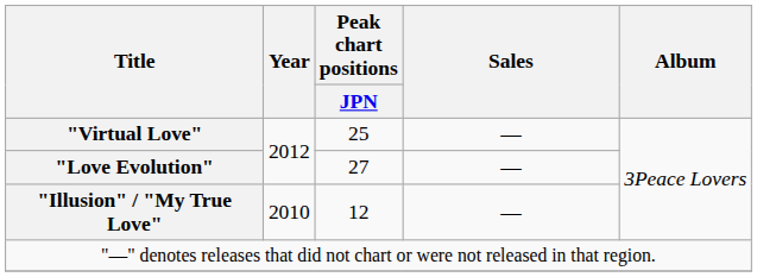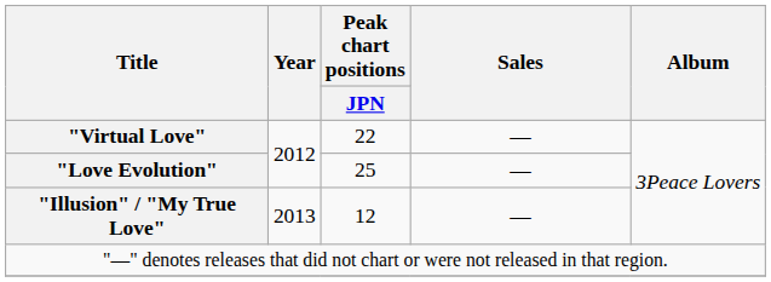 <table class="wikitable plainrowheaders" style="text-align:center;">
 <tr>
 <th rowspan="2" style="width:12em;">Title</th>
 <th rowspan="2">Year</th>
 <th colspan="1">Peak chart positions</th>
 <th rowspan="2" style="width:10em;">Sales</th>
 <th rowspan="2">Album</th>
 </tr>
 <tr>
 <th width="30"><a href='#'>JPN</a></th>
 </tr>
 <tr>
 <th scope="row">"Virtual Love"</th>
 <td rowspan="2">2012</td>
-<td>25</td>
+<td>22</td>
 <td>—</td>
 <td rowspan="3"><em>3Peace Lovers</em></td>
 </tr>
 <tr>
 <th scope="row">"Love Evolution"</th>
-<td>27</td>
+<td>25</td>
 <td>—</td>
 </tr>
 <tr>
 <th scope="row">"Illusion" / "My True Love"</th>
-<td>2010</td>
+<td>2013</td>
 <td>12</td>
 <td>—</td>
 </tr>
 <tr>
 <td colspan="5" style="font-size:90%;">"—" denotes releases that did not chart or were not released in that region.</td>
 </tr>
 <tr>
 </tr>
 </table>
